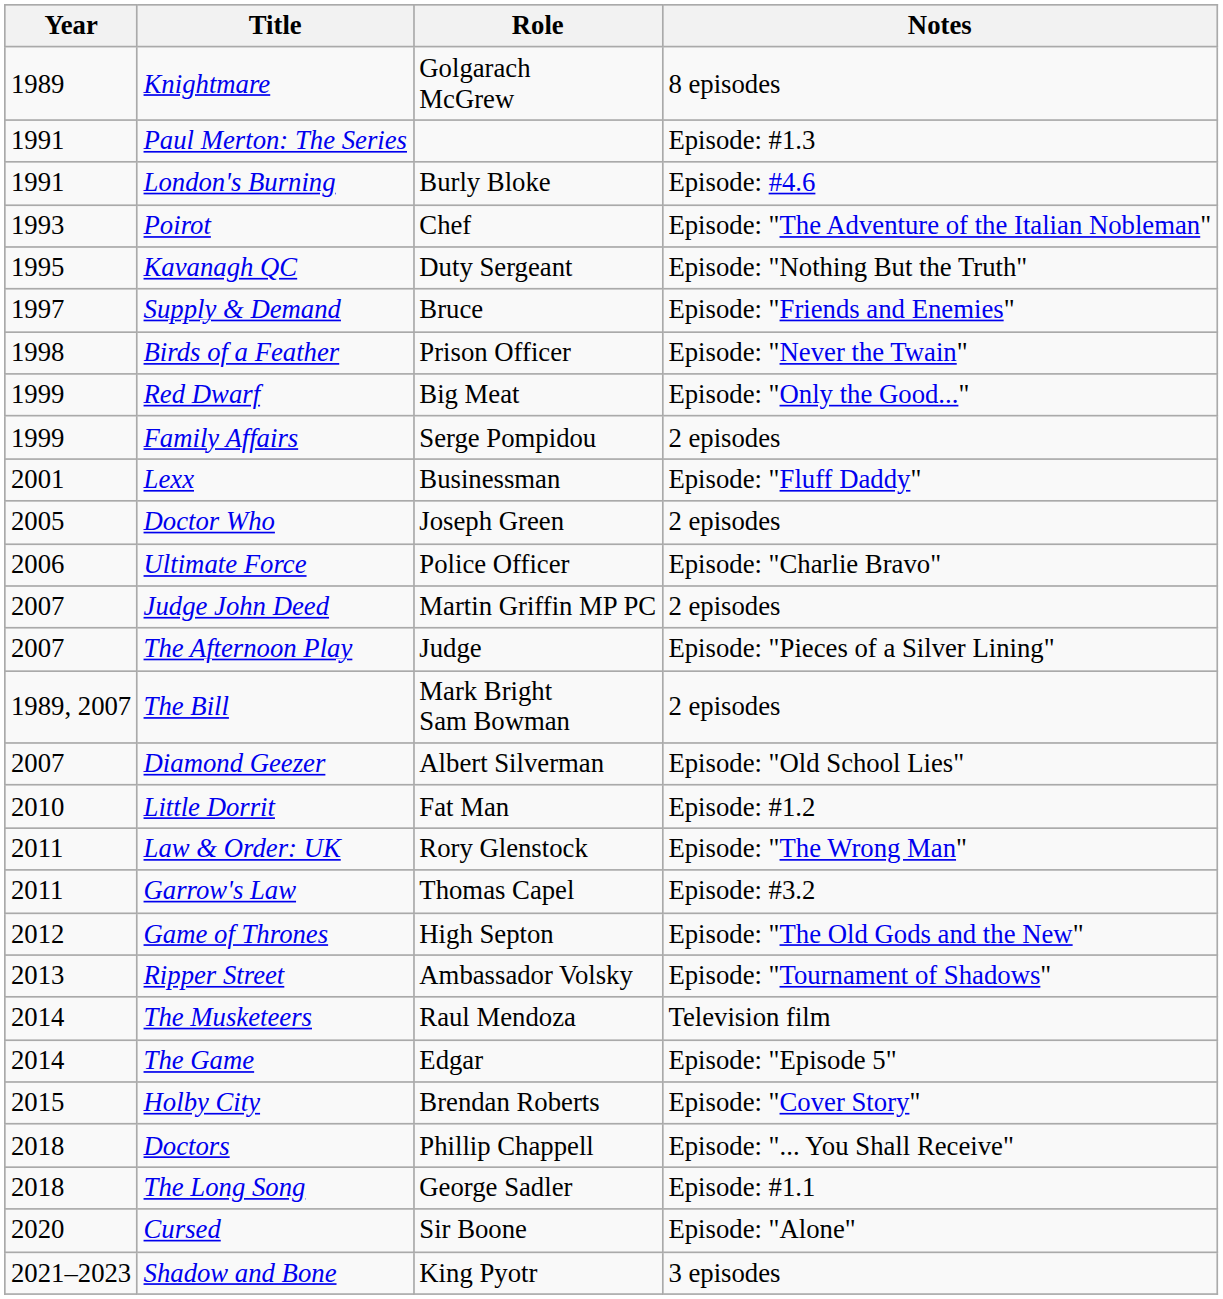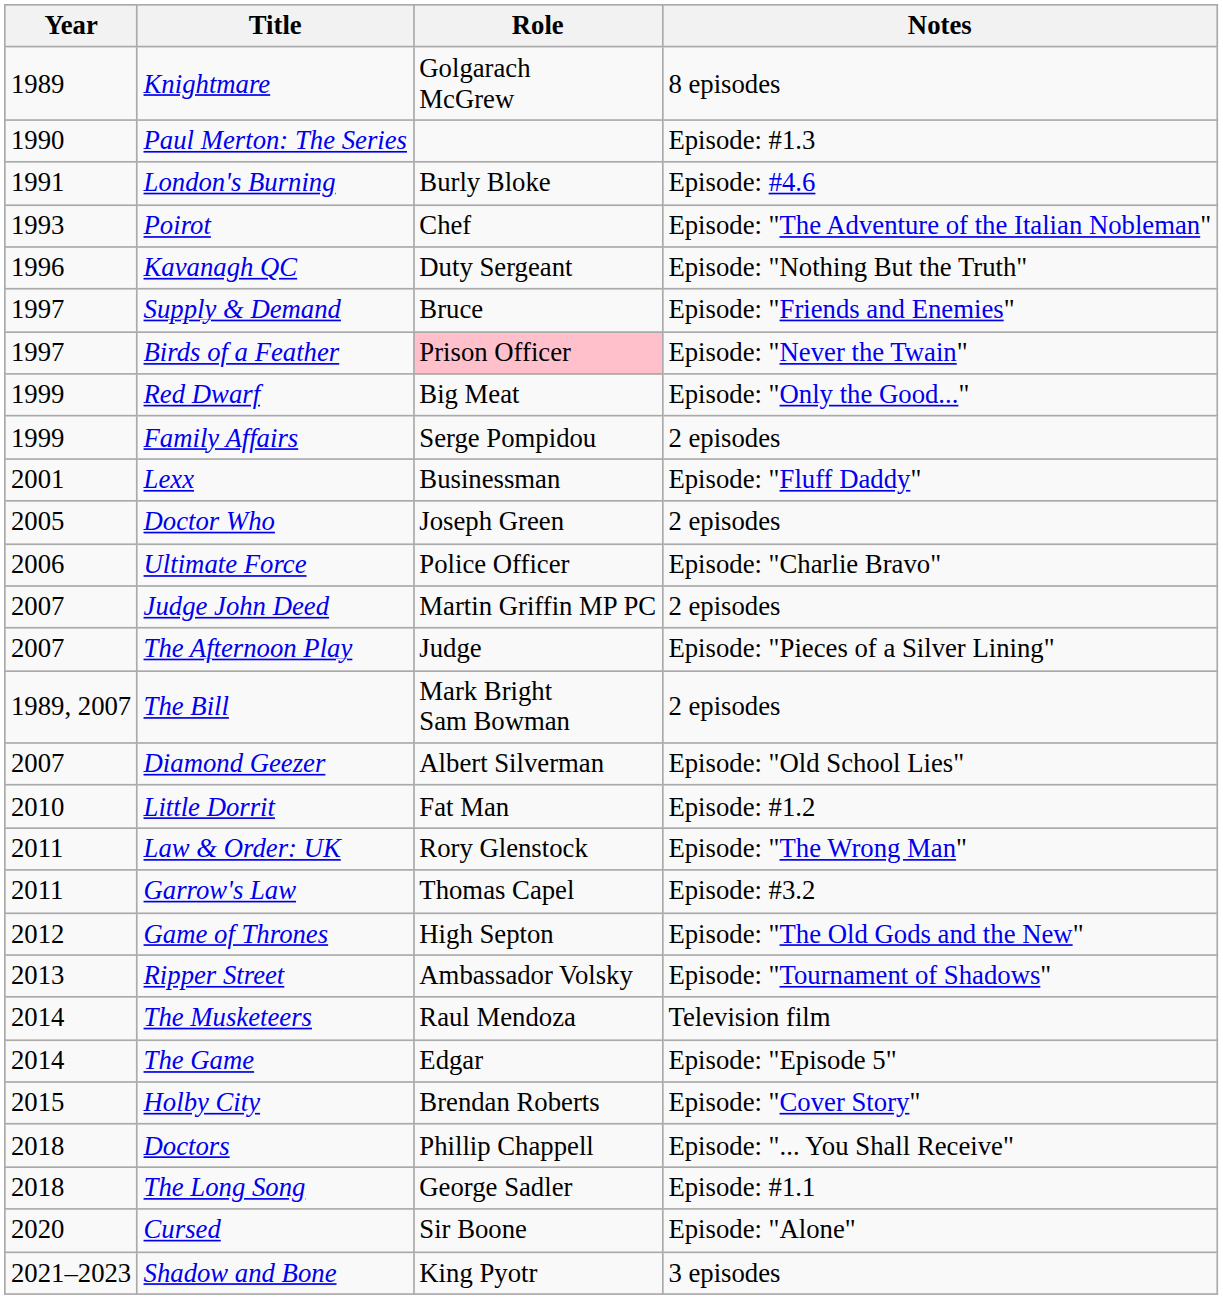 <table class="wikitable sortable">
 <tr>
 <th>Year</th>
 <th>Title</th>
 <th>Role</th>
 <th class="unsortable">Notes</th>
 </tr>
 <tr>
 <td>1989</td>
 <td><em><a href='#'>Knightmare</a></em></td>
 <td>Golgarach<br>McGrew</td>
 <td>8 episodes</td>
 </tr>
 <tr>
-<td>1991</td>
+<td>1990</td>
 <td><em><a href='#'>Paul Merton: The Series</a></em></td>
 <td></td>
 <td>Episode: #1.3</td>
 </tr>
 <tr>
 <td>1991</td>
 <td><em><a href='#'>London's Burning</a></em></td>
 <td>Burly Bloke</td>
 <td>Episode: <a href='#'>#4.6</a></td>
 </tr>
 <tr>
 <td>1993</td>
 <td><em><a href='#'>Poirot</a></em></td>
 <td>Chef</td>
 <td>Episode: "<a href='#'>The Adventure of the Italian Nobleman</a>"</td>
 </tr>
 <tr>
-<td>1995</td>
+<td>1996</td>
 <td><em><a href='#'>Kavanagh QC</a></em></td>
 <td>Duty Sergeant</td>
 <td>Episode: "Nothing But the Truth"</td>
 </tr>
 <tr>
 <td>1997</td>
 <td><em><a href='#'>Supply & Demand</a></em></td>
 <td>Bruce</td>
 <td>Episode: "<a href='#'>Friends and Enemies</a>"</td>
 </tr>
 <tr>
-<td>1998</td>
+<td>1997</td>
 <td><em><a href='#'>Birds of a Feather</a></em></td>
-<td>Prison Officer</td>
+<td style="background: pink;">Prison Officer</td>
 <td>Episode: "<a href='#'>Never the Twain</a>"</td>
 </tr>
 <tr>
 <td>1999</td>
 <td><em><a href='#'>Red Dwarf</a></em></td>
 <td>Big Meat</td>
 <td>Episode: "<a href='#'>Only the Good...</a>"</td>
 </tr>
 <tr>
 <td>1999</td>
 <td><em><a href='#'>Family Affairs</a></em></td>
 <td>Serge Pompidou</td>
 <td>2 episodes</td>
 </tr>
 <tr>
 <td>2001</td>
 <td><em><a href='#'>Lexx</a></em></td>
 <td>Businessman</td>
 <td>Episode: "<a href='#'>Fluff Daddy</a>"</td>
 </tr>
 <tr>
 <td>2005</td>
 <td><em><a href='#'>Doctor Who</a></em></td>
 <td>Joseph Green</td>
 <td>2 episodes</td>
 </tr>
 <tr>
 <td>2006</td>
 <td><em><a href='#'>Ultimate Force</a></em></td>
 <td>Police Officer</td>
 <td>Episode: "Charlie Bravo"</td>
 </tr>
 <tr>
 <td>2007</td>
 <td><em><a href='#'>Judge John Deed</a></em></td>
 <td>Martin Griffin MP PC</td>
 <td>2 episodes</td>
 </tr>
 <tr>
 <td>2007</td>
 <td><em><a href='#'>The Afternoon Play</a></em></td>
 <td>Judge</td>
 <td>Episode: "Pieces of a Silver Lining"</td>
 </tr>
 <tr>
 <td>1989, 2007</td>
 <td><em><a href='#'>The Bill</a></em></td>
 <td>Mark Bright<br>Sam Bowman</td>
 <td>2 episodes</td>
 </tr>
 <tr>
 <td>2007</td>
 <td><em><a href='#'>Diamond Geezer</a></em></td>
 <td>Albert Silverman</td>
 <td>Episode: "Old School Lies"</td>
 </tr>
 <tr>
 <td>2010</td>
 <td><em><a href='#'>Little Dorrit</a></em></td>
 <td>Fat Man</td>
 <td>Episode: #1.2</td>
 </tr>
 <tr>
 <td>2011</td>
 <td><em><a href='#'>Law & Order: UK</a></em></td>
 <td>Rory Glenstock</td>
 <td>Episode: "<a href='#'>The Wrong Man</a>"</td>
 </tr>
 <tr>
 <td>2011</td>
 <td><em><a href='#'>Garrow's Law</a></em></td>
 <td>Thomas Capel</td>
 <td>Episode: #3.2</td>
 </tr>
 <tr>
 <td>2012</td>
 <td><em><a href='#'>Game of Thrones</a></em></td>
 <td>High Septon</td>
 <td>Episode: "<a href='#'>The Old Gods and the New</a>"</td>
 </tr>
 <tr>
 <td>2013</td>
 <td><em><a href='#'>Ripper Street</a></em></td>
 <td>Ambassador Volsky</td>
 <td>Episode: "<a href='#'>Tournament of Shadows</a>"</td>
 </tr>
 <tr>
 <td>2014</td>
 <td><em><a href='#'>The Musketeers</a></em></td>
 <td>Raul Mendoza</td>
 <td>Television film</td>
 </tr>
 <tr>
 <td>2014</td>
 <td><em><a href='#'>The Game</a></em></td>
 <td>Edgar</td>
 <td>Episode: "Episode 5"</td>
 </tr>
 <tr>
 <td>2015</td>
 <td><em><a href='#'>Holby City</a></em></td>
 <td>Brendan Roberts</td>
 <td>Episode: "<a href='#'>Cover Story</a>"</td>
 </tr>
 <tr>
 <td>2018</td>
 <td><em><a href='#'>Doctors</a></em></td>
 <td>Phillip Chappell</td>
 <td>Episode: "... You Shall Receive"</td>
 </tr>
 <tr>
 <td>2018</td>
 <td><em><a href='#'>The Long Song</a></em></td>
 <td>George Sadler</td>
 <td>Episode: #1.1</td>
 </tr>
 <tr>
 <td>2020</td>
 <td><em><a href='#'>Cursed</a></em></td>
 <td>Sir Boone</td>
 <td>Episode: "Alone"</td>
 </tr>
 <tr>
 <td>2021–2023</td>
 <td><em><a href='#'>Shadow and Bone</a></em></td>
 <td>King Pyotr</td>
 <td>3 episodes</td>
 </tr>
 </table>
